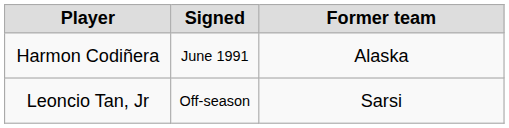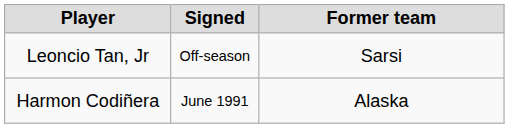 <table class="wikitable" style="text-align: center">
 <tr align="center" bgcolor="#dddddd">
 <td style="width:140px"><strong>Player</strong></td>
 <td style="width:70px"><strong>Signed</strong></td>
 <td style="width:210px"><strong>Former team</strong></td>
 </tr>
 <tr style="height:40px">
+<td>Leoncio Tan, Jr</td>
+<td style="font-size: 80%">Off-season</td>
+<td>Sarsi</td>
+</tr>
+<tr style="height:40px">
 <td>Harmon Codiñera</td>
 <td style="font-size: 80%">June 1991</td>
 <td>Alaska</td>
 </tr>
-<tr style="height:40px">
-<td>Leoncio Tan, Jr</td>
-<td style="font-size: 80%">Off-season</td>
-<td>Sarsi</td>
-</tr>
 </table>
